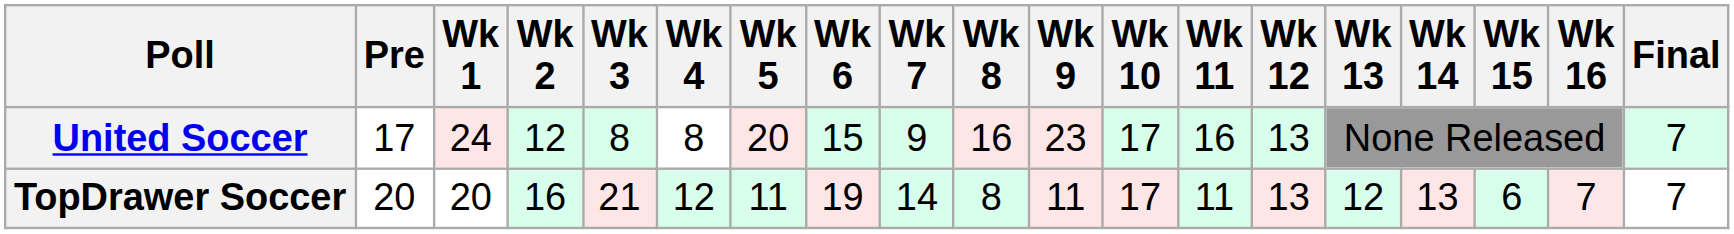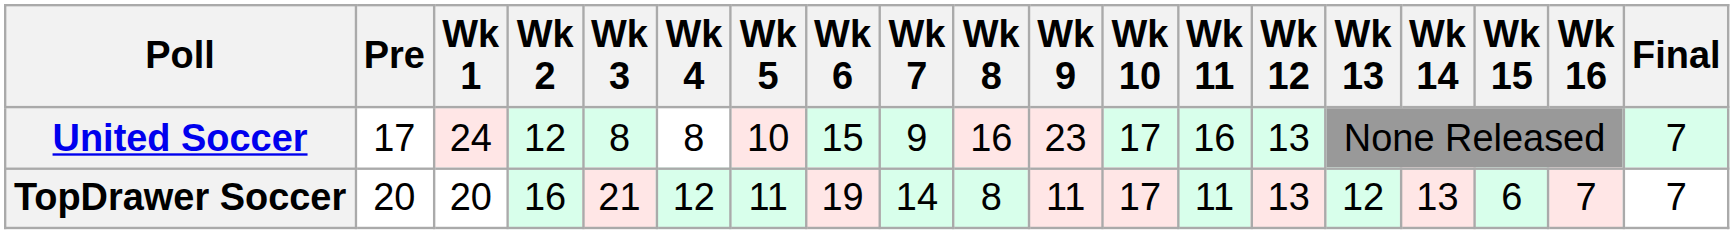 <table class="wikitable" style="white-space:nowrap;text-align:center;">
 <tr>
 <th>Poll</th>
 <th>Pre</th>
 <th>Wk<br>1</th>
 <th>Wk<br>2</th>
 <th>Wk<br>3</th>
 <th>Wk<br>4</th>
 <th>Wk<br>5</th>
 <th>Wk<br>6</th>
 <th>Wk<br>7</th>
 <th>Wk<br>8</th>
 <th>Wk<br>9</th>
 <th>Wk<br>10</th>
 <th>Wk<br>11</th>
 <th>Wk<br>12</th>
 <th>Wk<br>13</th>
 <th>Wk<br>14</th>
 <th>Wk<br>15</th>
 <th>Wk<br>16</th>
 <th>Final<br></th>
 </tr>
 <tr>
 <th><a href='#'>United Soccer</a></th>
 <td style="background:#FFFFFF;">17</td>
 <td style="background:#FFE6E6;">24</td>
 <td style="background:#D8FFEB;">12</td>
 <td style="background:#D8FFEB;">8</td>
 <td style="background:#FFFFFF;">8</td>
-<td style="background:#FFE6E6;">20</td>
+<td style="background:#FFE6E6;">10</td>
 <td style="background:#D8FFEB;">15</td>
 <td style="background:#D8FFEB;">9</td>
 <td style="background:#FFE6E6;">16</td>
 <td style="background:#FFE6E6;">23</td>
 <td style="background:#D8FFEB;">17</td>
 <td style="background:#D8FFEB;">16</td>
 <td style="background:#D8FFEB;">13</td>
 <td colspan=4 style="background:#999;">None Released</td>
 <td style="background:#D8FFEB;">7</td>
 </tr>
 <tr>
 <th>TopDrawer Soccer </th>
 <td style="background:#FFFFFF;">20</td>
 <td style="background:#FFFFFF;">20</td>
 <td style="background:#D8FFEB;">16</td>
 <td style="background:#FFE6E6;">21</td>
 <td style="background:#D8FFEB;">12</td>
 <td style="background:#D8FFEB;">11</td>
 <td style="background:#FFE6E6;">19</td>
 <td style="background:#D8FFEB;">14</td>
 <td style="background:#D8FFEB;">8</td>
 <td style="background:#FFE6E6;">11</td>
 <td style="background:#FFE6E6;">17</td>
 <td style="background:#D8FFEB;">11</td>
 <td style="background:#FFE6E6;">13</td>
 <td style="background:#D8FFEB;">12</td>
 <td style="background:#FFE6E6;">13</td>
 <td style="background:#D8FFEB;">6</td>
 <td style="background:#FFE6E6;">7</td>
 <td style="background:#FFFFFF;">7</td>
 </tr>
 </table>
